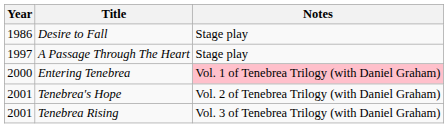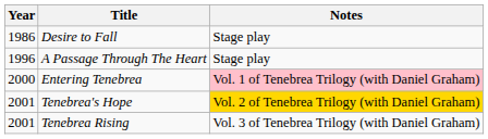 <table class="wikitable sortable">
 <tr>
 <th>Year</th>
 <th>Title</th>
 <th class="unsortable">Notes</th>
 </tr>
 <tr>
 <td>1986</td>
 <td><em>Desire to Fall</em></td>
 <td>Stage play</td>
 </tr>
 <tr>
-<td>1997</td>
+<td>1996</td>
 <td><em> A Passage Through The Heart</em></td>
 <td>Stage play</td>
 </tr>
 <tr>
 <td>2000</td>
 <td><em>Entering Tenebrea</em></td>
 <td style="background: pink;">Vol. 1 of Tenebrea Trilogy (with Daniel Graham)</td>
 </tr>
 <tr>
 <td>2001</td>
 <td><em>Tenebrea's Hope</em></td>
-<td>Vol. 2 of Tenebrea Trilogy (with Daniel Graham)</td>
+<td style="background: gold;">Vol. 2 of Tenebrea Trilogy (with Daniel Graham)</td>
 </tr>
 <tr>
 <td>2001</td>
 <td><em>Tenebrea Rising</em></td>
 <td>Vol. 3 of Tenebrea Trilogy (with Daniel Graham)</td>
 </tr>
 </table>
